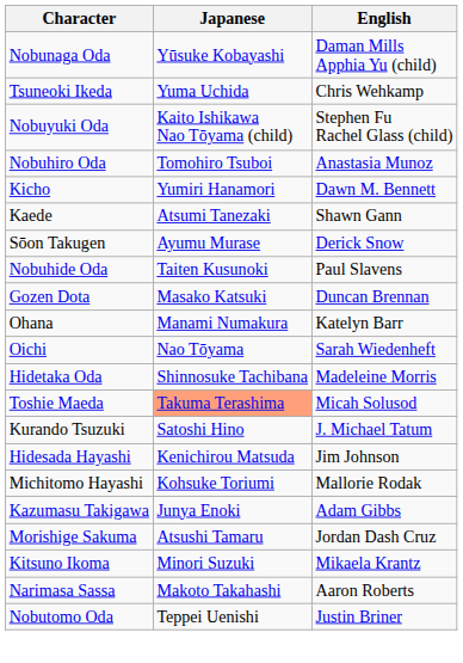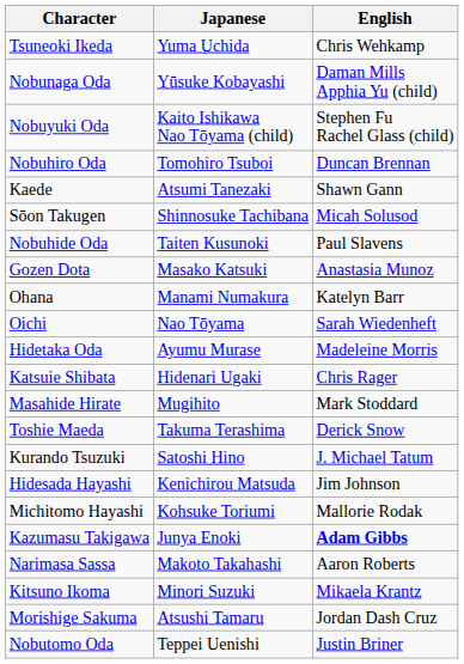 <table class="wikitable">
 <tr>
 <th>Character</th>
 <th>Japanese</th>
 <th>English</th>
 </tr>
 <tr>
+<td><a href='#'>Tsuneoki Ikeda</a></td>
+<td><a href='#'>Yuma Uchida</a></td>
+<td>Chris Wehkamp</td>
+</tr>
+<tr>
 <td><a href='#'>Nobunaga Oda</a></td>
 <td><a href='#'>Yūsuke Kobayashi</a></td>
 <td><a href='#'>Daman Mills</a><br><a href='#'>Apphia Yu</a> (child)</td>
-</tr>
-<tr>
-<td><a href='#'>Tsuneoki Ikeda</a></td>
-<td><a href='#'>Yuma Uchida</a></td>
-<td>Chris Wehkamp</td>
 </tr>
 <tr>
 <td><a href='#'>Nobuyuki Oda</a></td>
 <td><a href='#'>Kaito Ishikawa</a><br><a href='#'>Nao Tōyama</a> (child)</td>
 <td>Stephen Fu<br>Rachel Glass (child)</td>
 </tr>
 <tr>
 <td><a href='#'>Nobuhiro Oda</a></td>
 <td><a href='#'>Tomohiro Tsuboi</a></td>
-<td><a href='#'>Anastasia Munoz</a></td>
-</tr>
-<tr>
-<td><a href='#'>Kicho</a></td>
-<td><a href='#'>Yumiri Hanamori</a></td>
-<td><a href='#'>Dawn M. Bennett</a></td>
+<td><a href='#'>Duncan Brennan</a></td>
 </tr>
 <tr>
 <td>Kaede</td>
 <td><a href='#'>Atsumi Tanezaki</a></td>
 <td>Shawn Gann</td>
 </tr>
 <tr>
 <td>Sōon Takugen</td>
-<td><a href='#'>Ayumu Murase</a></td>
-<td><a href='#'>Derick Snow</a></td>
+<td><a href='#'>Shinnosuke Tachibana</a></td>
+<td><a href='#'>Micah Solusod</a></td>
 </tr>
 <tr>
 <td><a href='#'>Nobuhide Oda</a></td>
 <td><a href='#'>Taiten Kusunoki</a></td>
 <td>Paul Slavens</td>
 </tr>
 <tr>
 <td><a href='#'>Gozen Dota</a></td>
 <td><a href='#'>Masako Katsuki</a></td>
-<td><a href='#'>Duncan Brennan</a></td>
+<td><a href='#'>Anastasia Munoz</a></td>
 </tr>
 <tr>
 <td>Ohana</td>
 <td><a href='#'>Manami Numakura</a></td>
 <td>Katelyn Barr</td>
 </tr>
 <tr>
 <td><a href='#'>Oichi</a></td>
 <td><a href='#'>Nao Tōyama</a></td>
 <td><a href='#'>Sarah Wiedenheft</a></td>
 </tr>
 <tr>
 <td><a href='#'>Hidetaka Oda</a></td>
-<td><a href='#'>Shinnosuke Tachibana</a></td>
+<td><a href='#'>Ayumu Murase</a></td>
 <td><a href='#'>Madeleine Morris</a></td>
 </tr>
 <tr>
+<td><a href='#'>Katsuie Shibata</a></td>
+<td><a href='#'>Hidenari Ugaki</a></td>
+<td><a href='#'>Chris Rager</a></td>
+</tr>
+<tr>
+<td><a href='#'>Masahide Hirate</a></td>
+<td><a href='#'>Mugihito</a></td>
+<td>Mark Stoddard</td>
+</tr>
+<tr>
 <td><a href='#'>Toshie Maeda</a></td>
-<td style="background: lightsalmon;"><a href='#'>Takuma Terashima</a></td>
-<td><a href='#'>Micah Solusod</a></td>
+<td><a href='#'>Takuma Terashima</a></td>
+<td><a href='#'>Derick Snow</a></td>
 </tr>
 <tr>
 <td>Kurando Tsuzuki</td>
 <td><a href='#'>Satoshi Hino</a></td>
 <td><a href='#'>J. Michael Tatum</a></td>
 </tr>
 <tr>
 <td><a href='#'>Hidesada Hayashi</a></td>
 <td><a href='#'>Kenichirou Matsuda</a></td>
 <td>Jim Johnson</td>
 </tr>
 <tr>
 <td>Michitomo Hayashi</td>
 <td><a href='#'>Kohsuke Toriumi</a></td>
 <td>Mallorie Rodak</td>
 </tr>
 <tr>
 <td><a href='#'>Kazumasu Takigawa</a></td>
 <td><a href='#'>Junya Enoki</a></td>
-<td><a href='#'>Adam Gibbs</a></td>
+<td><strong><a href='#'>Adam Gibbs</a></strong></td>
+</tr>
+<tr>
+<td><a href='#'>Narimasa Sassa</a></td>
+<td><a href='#'>Makoto Takahashi</a></td>
+<td>Aaron Roberts</td>
+</tr>
+<tr>
+<td><a href='#'>Kitsuno Ikoma</a></td>
+<td><a href='#'>Minori Suzuki</a></td>
+<td><a href='#'>Mikaela Krantz</a></td>
 </tr>
 <tr>
 <td><a href='#'>Morishige Sakuma</a></td>
 <td><a href='#'>Atsushi Tamaru</a></td>
 <td>Jordan Dash Cruz</td>
 </tr>
 <tr>
-<td><a href='#'>Kitsuno Ikoma</a></td>
-<td><a href='#'>Minori Suzuki</a></td>
-<td><a href='#'>Mikaela Krantz</a></td>
-</tr>
-<tr>
-<td><a href='#'>Narimasa Sassa</a></td>
-<td><a href='#'>Makoto Takahashi</a></td>
-<td>Aaron Roberts</td>
-</tr>
-<tr>
 <td><a href='#'>Nobutomo Oda</a></td>
 <td>Teppei Uenishi</td>
 <td><a href='#'>Justin Briner</a></td>
 </tr>
 </table>
